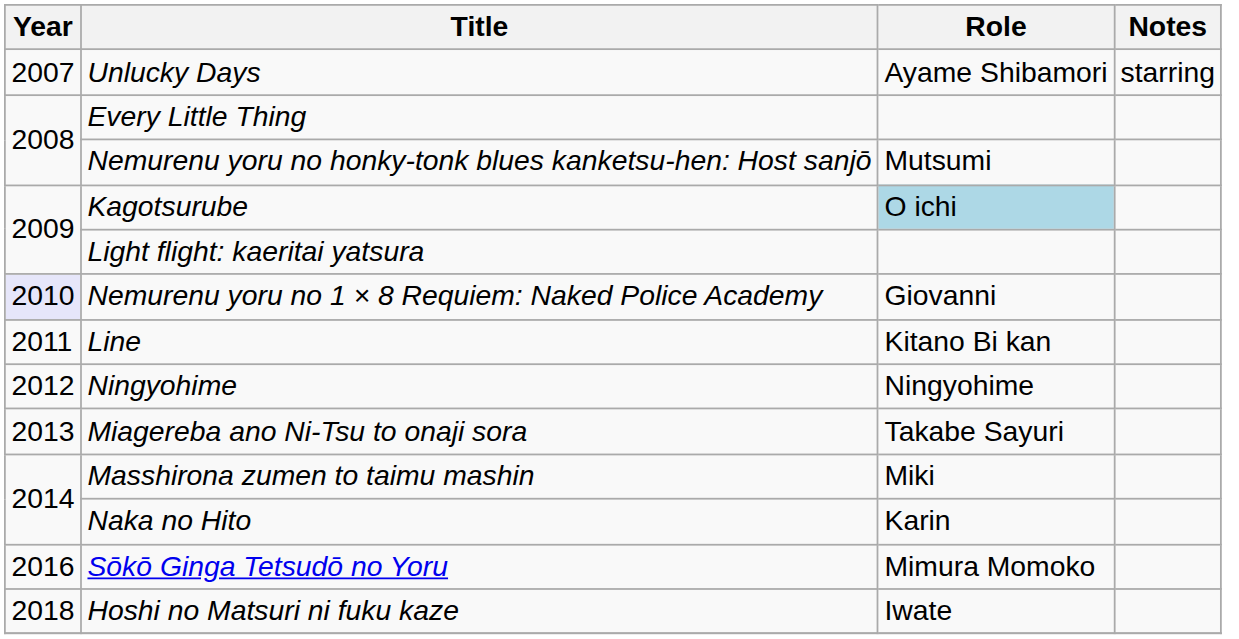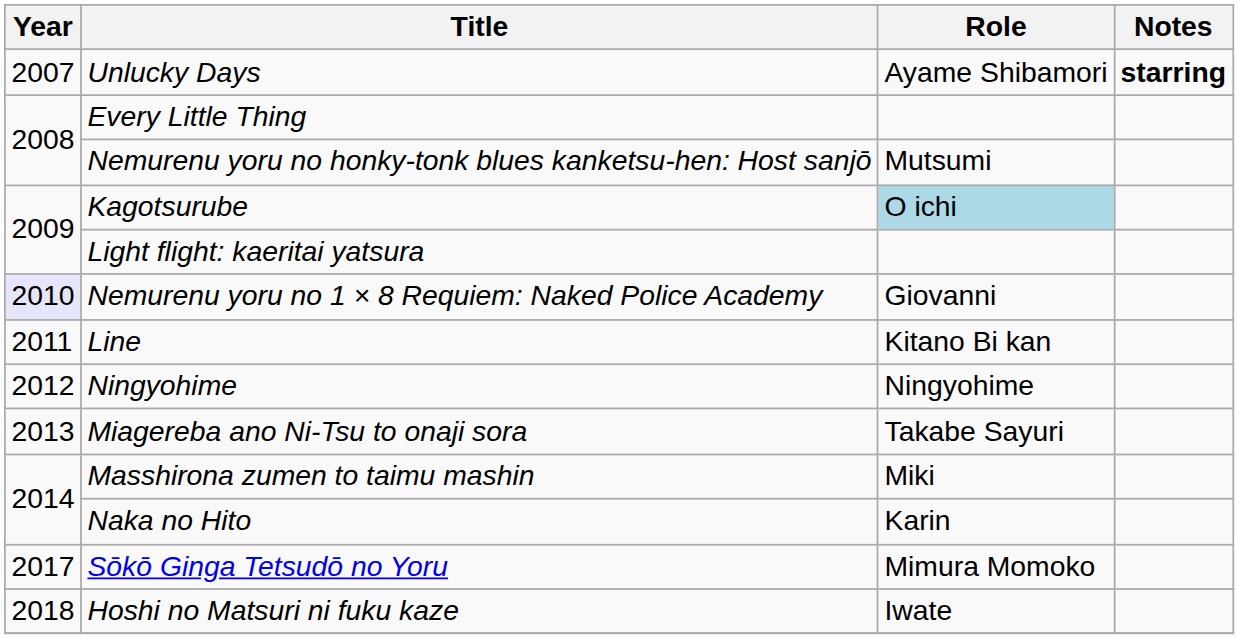 <table class="wikitable">
 <tr>
 <th>Year</th>
 <th>Title</th>
 <th>Role</th>
 <th>Notes</th>
 </tr>
 <tr>
 <td>2007</td>
 <td><em>Unlucky Days</em></td>
 <td>Ayame Shibamori</td>
-<td>starring</td>
+<td><strong>starring</strong></td>
 </tr>
 <tr>
 <td rowspan="2">2008</td>
 <td><em>Every Little Thing</em></td>
 <td></td>
 <td></td>
 </tr>
 <tr>
 <td><em>Nemurenu yoru no honky-tonk blues kanketsu-hen: Host sanjō</em></td>
 <td>Mutsumi</td>
 <td></td>
 </tr>
 <tr>
 <td rowspan="2">2009</td>
 <td><em>Kagotsurube</em></td>
 <td style="background: lightblue;">O ichi</td>
 <td></td>
 </tr>
 <tr>
 <td><em>Light flight: kaeritai yatsura</em></td>
 <td></td>
 <td></td>
 </tr>
 <tr>
 <td style="background: lavender;">2010</td>
 <td><em>Nemurenu yoru no 1 × 8 Requiem: Naked Police Academy</em></td>
 <td>Giovanni</td>
 <td></td>
 </tr>
 <tr>
 <td>2011</td>
 <td><em>Line</em></td>
 <td>Kitano Bi kan</td>
 <td></td>
 </tr>
 <tr>
 <td>2012</td>
 <td><em>Ningyohime</em></td>
 <td>Ningyohime</td>
 <td></td>
 </tr>
 <tr>
 <td>2013</td>
 <td><em>Miagereba ano Ni-Tsu to onaji sora</em></td>
 <td>Takabe Sayuri</td>
 <td></td>
 </tr>
 <tr>
 <td rowspan="2">2014</td>
 <td><em>Masshirona zumen to taimu mashin</em></td>
 <td>Miki</td>
 <td></td>
 </tr>
 <tr>
 <td><em>Naka no Hito</em></td>
 <td>Karin</td>
 <td></td>
 </tr>
 <tr>
-<td>2016</td>
+<td>2017</td>
 <td><em><a href='#'>Sōkō Ginga Tetsudō no Yoru</a></em></td>
 <td>Mimura Momoko</td>
 <td></td>
 </tr>
 <tr>
 <td>2018</td>
 <td><em>Hoshi no Matsuri ni fuku kaze</em></td>
 <td>Iwate</td>
 <td></td>
 </tr>
 <tr>
 </tr>
 </table>
